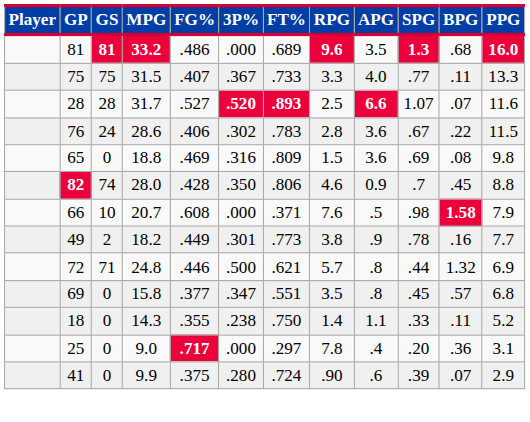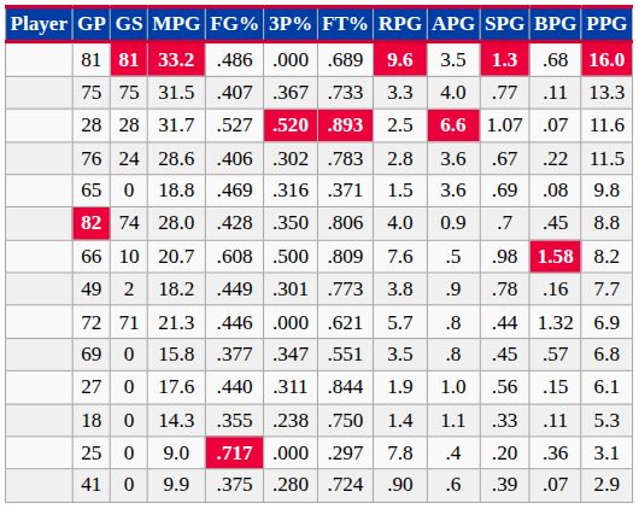 <table class="wikitable sortable" style="text-align:right;">
 <tr>
 <th style="background:#003DA5; color:#FFFFFF; border-top:#D50032 3px solid; border-bottom:#D50032 3px solid;">Player</th>
 <th style="background:#003DA5; color:#FFFFFF; border-top:#D50032 3px solid; border-bottom:#D50032 3px solid;">GP</th>
 <th style="background:#003DA5; color:#FFFFFF; border-top:#D50032 3px solid; border-bottom:#D50032 3px solid;">GS</th>
 <th style="background:#003DA5; color:#FFFFFF; border-top:#D50032 3px solid; border-bottom:#D50032 3px solid;">MPG</th>
 <th style="background:#003DA5; color:#FFFFFF; border-top:#D50032 3px solid; border-bottom:#D50032 3px solid;">FG%</th>
 <th style="background:#003DA5; color:#FFFFFF; border-top:#D50032 3px solid; border-bottom:#D50032 3px solid;">3P%</th>
 <th style="background:#003DA5; color:#FFFFFF; border-top:#D50032 3px solid; border-bottom:#D50032 3px solid;">FT%</th>
 <th style="background:#003DA5; color:#FFFFFF; border-top:#D50032 3px solid; border-bottom:#D50032 3px solid;">RPG</th>
 <th style="background:#003DA5; color:#FFFFFF; border-top:#D50032 3px solid; border-bottom:#D50032 3px solid;">APG</th>
 <th style="background:#003DA5; color:#FFFFFF; border-top:#D50032 3px solid; border-bottom:#D50032 3px solid;">SPG</th>
 <th style="background:#003DA5; color:#FFFFFF; border-top:#D50032 3px solid; border-bottom:#D50032 3px solid;">BPG</th>
 <th style="background:#003DA5; color:#FFFFFF; border-top:#D50032 3px solid; border-bottom:#D50032 3px solid;">PPG</th>
 </tr>
 <tr align="center" bgcolor="">
 <td></td>
 <td>81</td>
 <td style="background:#eb003c;color:white;"><strong>81</strong></td>
 <td style="background:#eb003c;color:white;"><strong>33.2</strong></td>
 <td>.486</td>
 <td>.000</td>
 <td>.689</td>
 <td style="background:#eb003c;color:white;"><strong>9.6</strong></td>
 <td>3.5</td>
 <td style="background:#eb003c;color:white;"><strong>1.3</strong></td>
 <td>.68</td>
 <td style="background:#eb003c;color:white;"><strong>16.0</strong></td>
 </tr>
 <tr align="center" bgcolor="f0f0f0">
 <td></td>
 <td>75</td>
 <td>75</td>
 <td>31.5</td>
 <td>.407</td>
 <td>.367</td>
 <td>.733</td>
 <td>3.3</td>
 <td>4.0</td>
 <td>.77</td>
 <td>.11</td>
 <td>13.3</td>
 </tr>
 <tr align="center" bgcolor="">
 <td></td>
 <td>28</td>
 <td>28</td>
 <td>31.7</td>
 <td>.527</td>
 <td style="background:#eb003c;color:white;"><strong>.520</strong></td>
 <td style="background:#eb003c;color:white;"><strong>.893</strong></td>
 <td>2.5</td>
 <td style="background:#eb003c;color:white;"><strong>6.6</strong></td>
 <td>1.07</td>
 <td>.07</td>
 <td>11.6</td>
 </tr>
 <tr align="center" bgcolor="f0f0f0">
 <td></td>
 <td>76</td>
 <td>24</td>
 <td>28.6</td>
 <td>.406</td>
 <td>.302</td>
 <td>.783</td>
 <td>2.8</td>
 <td>3.6</td>
 <td>.67</td>
 <td>.22</td>
 <td>11.5</td>
 </tr>
 <tr align="center" bgcolor="">
 <td></td>
 <td>65</td>
 <td>0</td>
 <td>18.8</td>
 <td>.469</td>
 <td>.316</td>
-<td>.809</td>
+<td>.371</td>
 <td>1.5</td>
 <td>3.6</td>
 <td>.69</td>
 <td>.08</td>
 <td>9.8</td>
 </tr>
 <tr align="center" bgcolor="f0f0f0">
 <td></td>
 <td style="background:#eb003c;color:white;"><strong>82</strong></td>
 <td>74</td>
 <td>28.0</td>
 <td>.428</td>
 <td>.350</td>
 <td>.806</td>
-<td>4.6</td>
+<td>4.0</td>
 <td>0.9</td>
 <td>.7</td>
 <td>.45</td>
 <td>8.8</td>
 </tr>
 <tr align="center" bgcolor="">
 <td></td>
 <td>66</td>
 <td>10</td>
 <td>20.7</td>
 <td>.608</td>
-<td>.000</td>
-<td>.371</td>
+<td>.500</td>
+<td>.809</td>
 <td>7.6</td>
 <td>.5</td>
 <td>.98</td>
 <td style="background:#eb003c;color:white;"><strong>1.58</strong></td>
-<td>7.9</td>
+<td>8.2</td>
 </tr>
 <tr align="center" bgcolor="f0f0f0">
 <td></td>
 <td>49</td>
 <td>2</td>
 <td>18.2</td>
 <td>.449</td>
 <td>.301</td>
 <td>.773</td>
 <td>3.8</td>
 <td>.9</td>
 <td>.78</td>
 <td>.16</td>
 <td>7.7</td>
 </tr>
 <tr align="center" bgcolor="">
 <td></td>
 <td>72</td>
 <td>71</td>
-<td>24.8</td>
+<td>21.3</td>
 <td>.446</td>
-<td>.500</td>
+<td>.000</td>
 <td>.621</td>
 <td>5.7</td>
 <td>.8</td>
 <td>.44</td>
 <td>1.32</td>
 <td>6.9</td>
 </tr>
 <tr align="center" bgcolor="f0f0f0">
 <td></td>
 <td>69</td>
 <td>0</td>
 <td>15.8</td>
 <td>.377</td>
 <td>.347</td>
 <td>.551</td>
 <td>3.5</td>
 <td>.8</td>
 <td>.45</td>
 <td>.57</td>
 <td>6.8</td>
 </tr>
+<tr align="center" bgcolor="">
+<td></td>
+<td>27</td>
+<td>0</td>
+<td>17.6</td>
+<td>.440</td>
+<td>.311</td>
+<td>.844</td>
+<td>1.9</td>
+<td>1.0</td>
+<td>.56</td>
+<td>.15</td>
+<td>6.1</td>
+</tr>
 <tr align="center" bgcolor="f0f0f0">
 <td></td>
 <td>18</td>
 <td>0</td>
 <td>14.3</td>
 <td>.355</td>
 <td>.238</td>
 <td>.750</td>
 <td>1.4</td>
 <td>1.1</td>
 <td>.33</td>
 <td>.11</td>
-<td>5.2</td>
+<td>5.3</td>
 </tr>
 <tr align="center" bgcolor="">
 <td></td>
 <td>25</td>
 <td>0</td>
 <td>9.0</td>
 <td style="background:#eb003c;color:white;"><strong>.717</strong></td>
 <td>.000</td>
 <td>.297</td>
 <td>7.8</td>
 <td>.4</td>
 <td>.20</td>
 <td>.36</td>
 <td>3.1</td>
 </tr>
 <tr align="center" bgcolor="f0f0f0">
 <td></td>
 <td>41</td>
 <td>0</td>
 <td>9.9</td>
 <td>.375</td>
 <td>.280</td>
 <td>.724</td>
 <td>.90</td>
 <td>.6</td>
 <td>.39</td>
 <td>.07</td>
 <td>2.9</td>
 </tr>
 </table>
